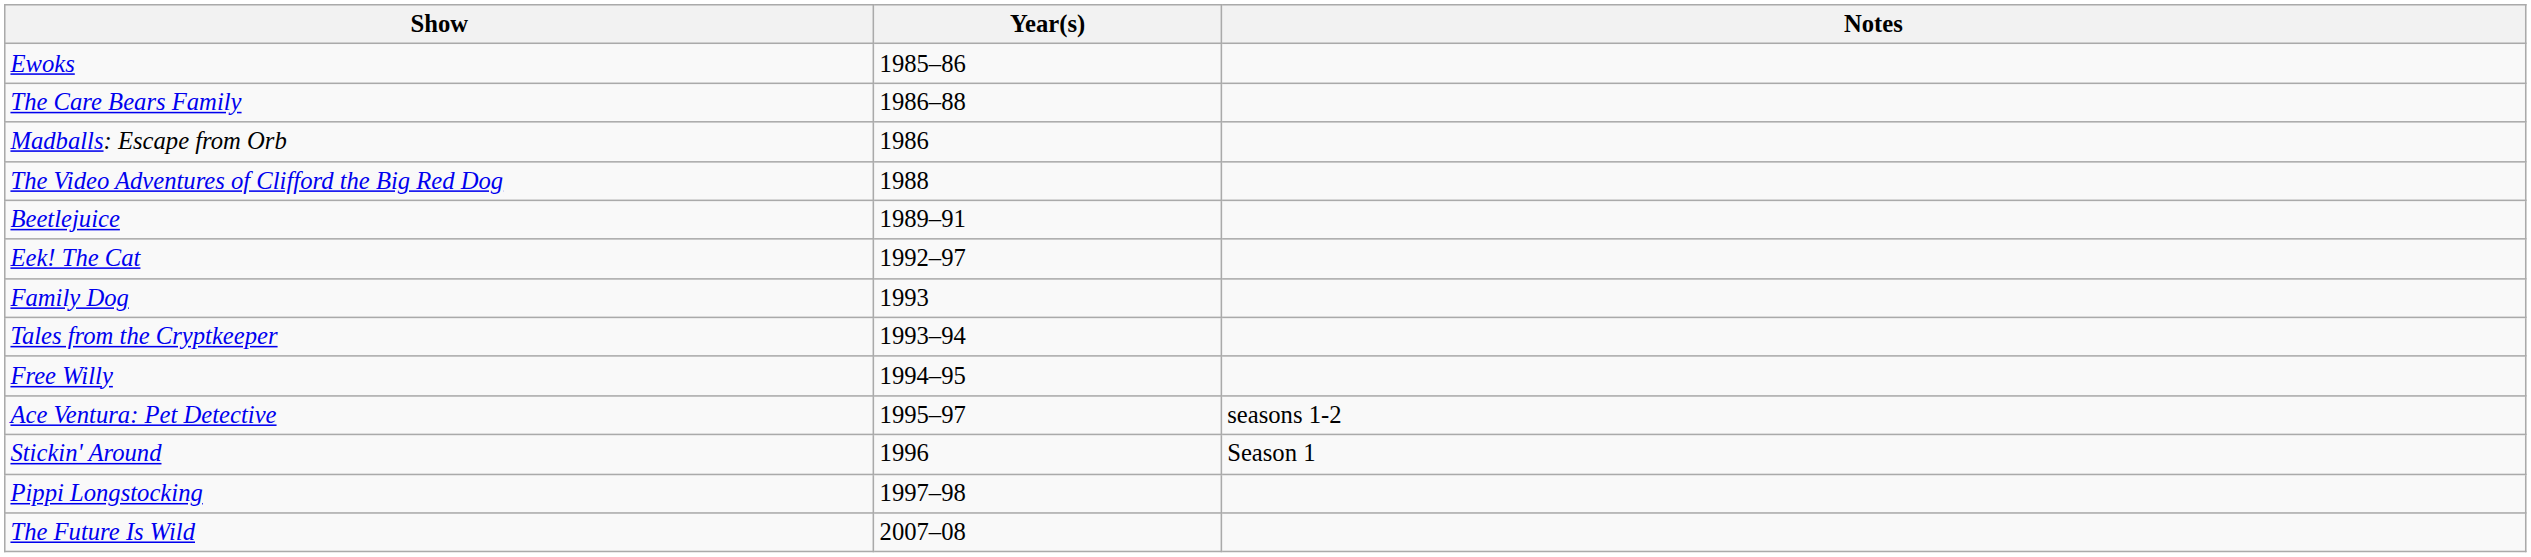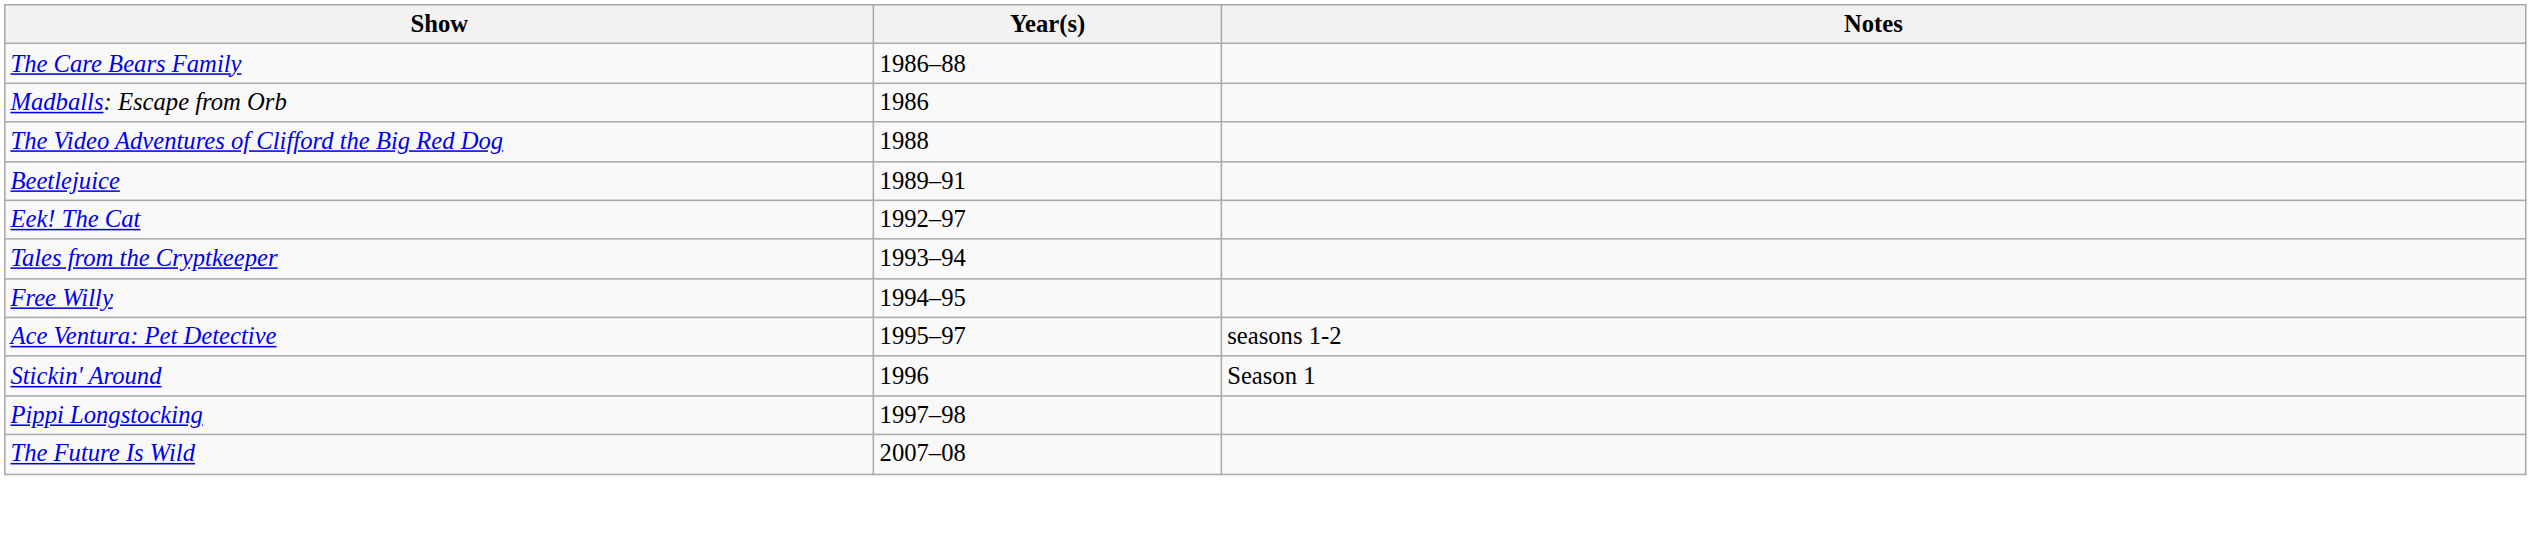 <table class="wikitable sortable" style="width: auto; style="width:75%;" table-layout: fixed;" |>
 <tr>
 <th style="width:20%;">Show</th>
 <th style="width:8%;">Year(s)</th>
 <th style="width:30%;" class="unsortable">Notes</th>
-</tr>
-<tr>
-<td><em><a href='#'>Ewoks</a></em></td>
-<td>1985–86</td>
-<td></td>
 </tr>
 <tr>
 <td><em><a href='#'>The Care Bears Family</a></em></td>
 <td>1986–88</td>
 <td></td>
 </tr>
 <tr>
 <td><em><a href='#'>Madballs</a>: Escape from Orb</em></td>
 <td>1986</td>
 <td></td>
 </tr>
 <tr>
 <td><em><a href='#'>The Video Adventures of Clifford the Big Red Dog</a></em></td>
 <td>1988</td>
 <td></td>
 </tr>
 <tr>
 <td><em><a href='#'>Beetlejuice</a></em></td>
 <td>1989–91</td>
 <td></td>
 </tr>
 <tr>
 <td><em><a href='#'>Eek! The Cat</a></em></td>
 <td>1992–97</td>
-<td></td>
-</tr>
-<tr>
-<td><em><a href='#'>Family Dog</a></em></td>
-<td>1993</td>
 <td></td>
 </tr>
 <tr>
 <td><em><a href='#'>Tales from the Cryptkeeper</a></em></td>
 <td>1993–94</td>
 <td></td>
 </tr>
 <tr>
 <td><em><a href='#'>Free Willy</a></em> </td>
 <td>1994–95</td>
 <td></td>
 </tr>
 <tr>
 <td><em><a href='#'>Ace Ventura: Pet Detective</a></em></td>
 <td>1995–97</td>
 <td>seasons 1-2</td>
 </tr>
 <tr>
 <td><em><a href='#'>Stickin' Around</a></em></td>
 <td>1996</td>
 <td>Season 1</td>
 </tr>
 <tr>
 <td><em><a href='#'>Pippi Longstocking</a></em></td>
 <td>1997–98</td>
 <td></td>
 </tr>
 <tr>
 <td><em><a href='#'>The Future Is Wild</a></em></td>
 <td>2007–08</td>
 <td></td>
 </tr>
 </table>
